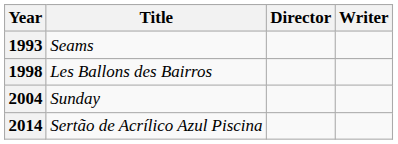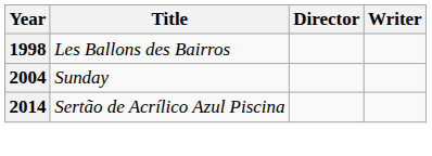 <table class="wikitable">
 <tr>
 <th>Year</th>
 <th>Title</th>
 <th>Director</th>
 <th>Writer</th>
-</tr>
-<tr>
-<th>1993</th>
-<td><em>Seams</em></td>
-<td></td>
-<td></td>
 </tr>
 <tr>
 <th>1998</th>
 <td><em>Les Ballons des Bairros</em></td>
 <td></td>
 <td></td>
 </tr>
 <tr>
 <th>2004</th>
 <td><em>Sunday</em></td>
 <td></td>
 <td></td>
 </tr>
 <tr>
 <th>2014</th>
 <td><em>Sertão de Acrílico Azul Piscina</em></td>
 <td></td>
 <td></td>
 </tr>
 </table>
